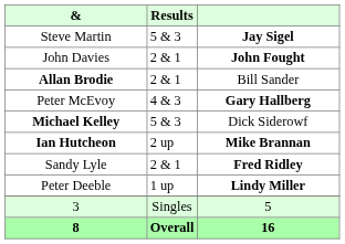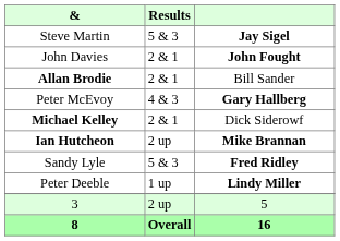 <table border="1" cellpadding="3" style="border-collapse: collapse; text-align:center;">
 <tr style="background:#ddffdd;">
 <th width=160> & </th>
 <th>Results</th>
 <th width=160></th>
 </tr>
 <tr>
 <td>Steve Martin</td>
 <td align=left> 5 & 3</td>
 <td><strong>Jay Sigel</strong></td>
 </tr>
 <tr>
 <td>John Davies</td>
 <td align=left> 2 & 1</td>
 <td><strong>John Fought</strong></td>
 </tr>
 <tr>
 <td><strong>Allan Brodie</strong></td>
 <td align=left> 2 & 1</td>
 <td>Bill Sander</td>
 </tr>
 <tr>
 <td>Peter McEvoy</td>
 <td align=left> 4 & 3</td>
 <td><strong>Gary Hallberg</strong></td>
 </tr>
 <tr>
 <td><strong>Michael Kelley</strong></td>
-<td align=left> 5 & 3</td>
+<td align=left> 2 & 1</td>
 <td>Dick Siderowf</td>
 </tr>
 <tr>
 <td><strong>Ian Hutcheon</strong></td>
 <td align=left> 2 up</td>
 <td><strong>Mike Brannan</strong></td>
 </tr>
 <tr>
 <td>Sandy Lyle</td>
-<td align=left> 2 & 1</td>
+<td align=left> 5 & 3</td>
 <td><strong>Fred Ridley</strong></td>
 </tr>
 <tr>
 <td>Peter Deeble</td>
 <td align=left> 1 up</td>
 <td><strong>Lindy Miller</strong></td>
 </tr>
 <tr>
 </tr>
 <tr style="background:#ddffdd;">
 <td>3</td>
-<td>Singles</td>
+<td align=left> 2 up</td>
 <td>5</td>
 </tr>
 <tr style="background:#aaffaa;">
 <th>8</th>
 <th>Overall</th>
 <th>16</th>
 </tr>
 </table>
